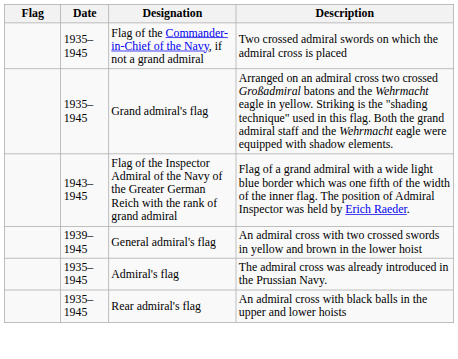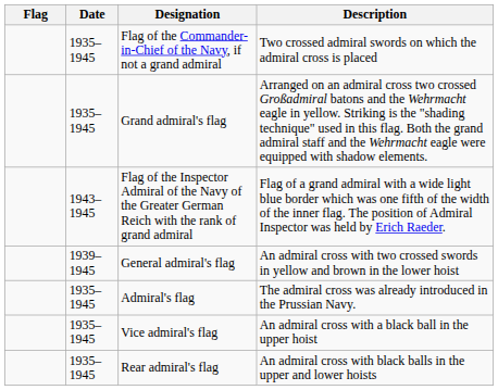 <table class="wikitable">
 <tr>
 <th width="110">Flag</th>
 <th width="75">Date</th>
 <th width="250">Designation</th>
 <th width="500">Description</th>
 </tr>
 <tr>
 <td></td>
 <td>1935–1945<br></td>
 <td>Flag of the <a href='#'>Commander-in-Chief of the Navy</a>, if not a grand admiral</td>
 <td>Two crossed admiral swords on which the admiral cross is placed</td>
 </tr>
 <tr>
 <td></td>
 <td>1935–1945</td>
 <td>Grand admiral's flag</td>
 <td>Arranged on an admiral cross two crossed <em>Großadmiral</em> batons and the <em>Wehrmacht</em> eagle in yellow. Striking is the "shading technique" used in this flag. Both the grand admiral staff and the <em>Wehrmacht</em> eagle were equipped with shadow elements.</td>
 </tr>
 <tr>
 <td></td>
 <td>1943–1945</td>
 <td>Flag of the Inspector Admiral of the Navy of the Greater German Reich with the rank of grand admiral</td>
 <td>Flag of a grand admiral with a wide light blue border which was one fifth of the width of the inner flag. The position of Admiral Inspector was held by <a href='#'>Erich Raeder</a>.</td>
 </tr>
 <tr>
 <td></td>
 <td>1939–1945</td>
 <td>General admiral's flag</td>
 <td>An admiral cross with two crossed swords in yellow and brown in the lower hoist</td>
 </tr>
 <tr>
 <td></td>
 <td>1935–1945</td>
 <td>Admiral's flag</td>
 <td>The admiral cross was already introduced in the Prussian Navy.</td>
 </tr>
 <tr>
 <td></td>
 <td>1935–1945</td>
+<td>Vice admiral's flag</td>
+<td>An admiral cross with a black ball in the upper hoist</td>
+</tr>
+<tr>
+<td></td>
+<td>1935–1945</td>
 <td>Rear admiral's flag</td>
 <td>An admiral cross with black balls in the upper and lower hoists</td>
 </tr>
 </table>
